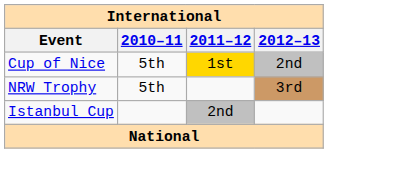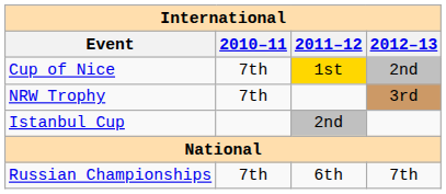 <table class="wikitable" style="text-align:center">
 <tr>
 <th style="background-color: #ffdead; " colspan=4 align=center><strong>International</strong></th>
 </tr>
 <tr>
 <th>Event</th>
 <th><a href='#'>2010–11</a></th>
 <th><a href='#'>2011–12</a></th>
 <th><a href='#'>2012–13</a></th>
 </tr>
 <tr>
 <td align=left><a href='#'>Cup of Nice</a></td>
-<td>5th</td>
+<td>7th</td>
 <td bgcolor=gold>1st</td>
 <td bgcolor=silver>2nd</td>
 </tr>
 <tr>
 <td align=left><a href='#'>NRW Trophy</a></td>
-<td>5th</td>
+<td>7th</td>
 <td></td>
 <td bgcolor=cc9966>3rd</td>
 </tr>
 <tr>
 <td align=left><a href='#'>Istanbul Cup</a></td>
 <td></td>
 <td bgcolor=silver>2nd</td>
 <td></td>
 </tr>
 <tr>
 <th style="background-color: #ffdead; " colspan=4 align=center><strong>National</strong></th>
 </tr>
+<tr>
+<td align=left><a href='#'>Russian Championships</a></td>
+<td>7th</td>
+<td>6th</td>
+<td>7th</td>
+</tr>
 </table>
